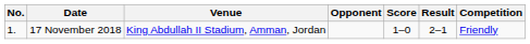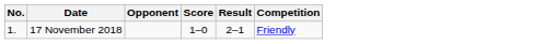 <table class="wikitable" style="font-size:100%;">
 <tr>
 <th>No.</th>
 <th>Date</th>
-<th>Venue</th>
 <th>Opponent</th>
 <th>Score</th>
 <th>Result</th>
 <th>Competition</th>
 </tr>
 <tr>
 <td>1.</td>
 <td>17 November 2018</td>
-<td><a href='#'>King Abdullah II Stadium</a>, <a href='#'>Amman</a>, Jordan</td>
 <td></td>
 <td align=center>1–0</td>
 <td align="center">2–1</td>
 <td><a href='#'>Friendly</a></td>
 </tr>
 </table>
